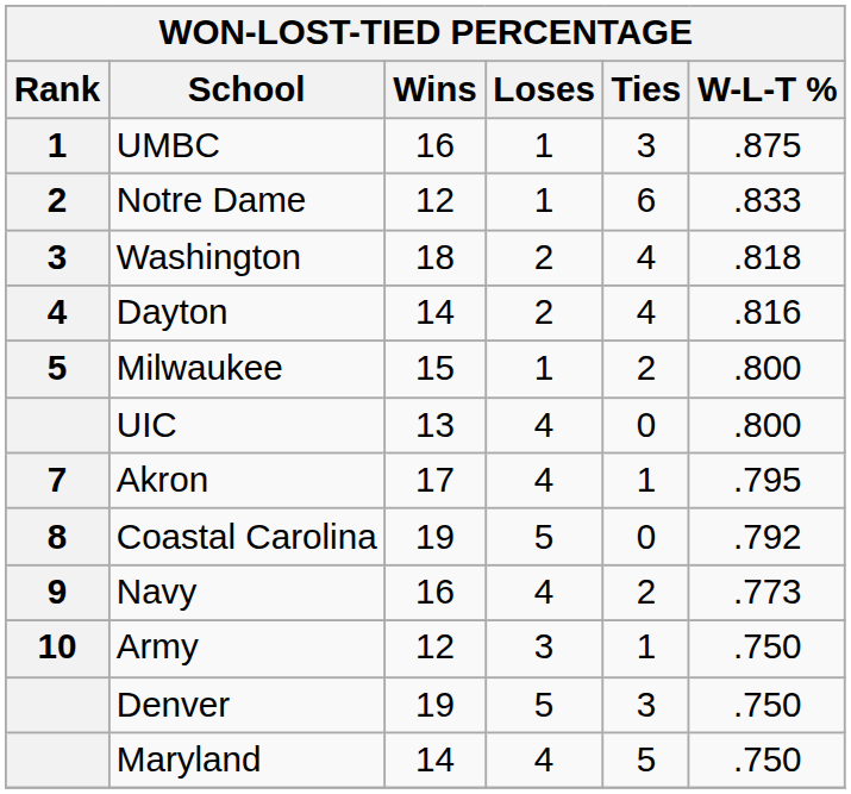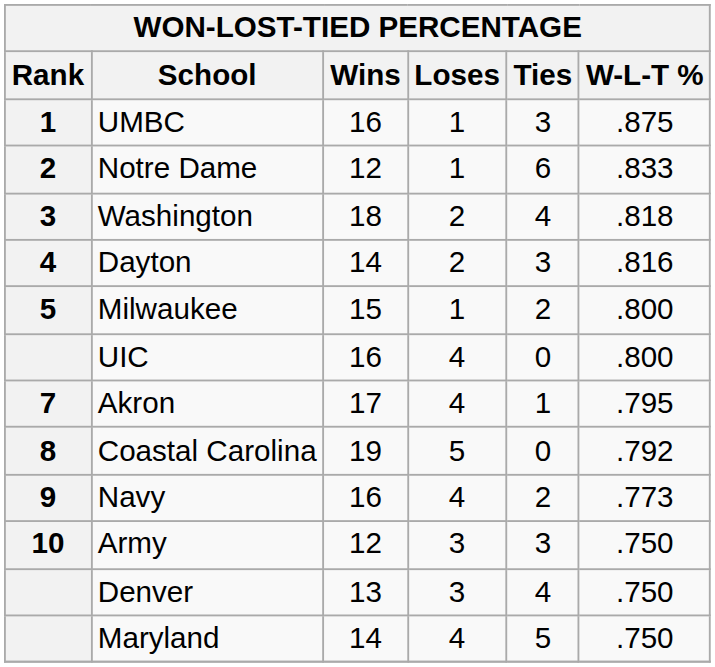 <table class="wikitable">
 <tr>
 <th colspan=7>WON-LOST-TIED PERCENTAGE</th>
 </tr>
 <tr>
 <th>Rank</th>
 <th>School</th>
 <th>Wins</th>
 <th>Loses</th>
 <th>Ties</th>
 <th>W-L-T %</th>
 </tr>
 <tr>
 <th>1</th>
 <td>UMBC</td>
 <td style="text-align:center;">16</td>
 <td style="text-align:center;">1</td>
 <td style="text-align:center;">3</td>
 <td style="text-align:center;">.875</td>
 </tr>
 <tr>
 <th>2</th>
 <td>Notre Dame</td>
 <td style="text-align:center;">12</td>
 <td style="text-align:center;">1</td>
 <td style="text-align:center;">6</td>
 <td style="text-align:center;">.833</td>
 </tr>
 <tr>
 <th>3</th>
 <td>Washington</td>
 <td style="text-align:center;">18</td>
 <td style="text-align:center;">2</td>
 <td style="text-align:center;">4</td>
 <td style="text-align:center;">.818</td>
 </tr>
 <tr>
 <th>4</th>
 <td>Dayton</td>
 <td style="text-align:center;">14</td>
 <td style="text-align:center;">2</td>
-<td style="text-align:center;">4</td>
+<td style="text-align:center;">3</td>
 <td style="text-align:center;">.816</td>
 </tr>
 <tr>
 <th>5</th>
 <td>Milwaukee</td>
 <td style="text-align:center;">15</td>
 <td style="text-align:center;">1</td>
 <td style="text-align:center;">2</td>
 <td style="text-align:center;">.800</td>
 </tr>
 <tr>
 <th></th>
 <td>UIC</td>
-<td style="text-align:center;">13</td>
+<td style="text-align:center;">16</td>
 <td style="text-align:center;">4</td>
 <td style="text-align:center;">0</td>
 <td style="text-align:center;">.800</td>
 </tr>
 <tr>
 <th>7</th>
 <td>Akron</td>
 <td style="text-align:center;">17</td>
 <td style="text-align:center;">4</td>
 <td style="text-align:center;">1</td>
 <td style="text-align:center;">.795</td>
 </tr>
 <tr>
 <th>8</th>
 <td>Coastal Carolina</td>
 <td style="text-align:center;">19</td>
 <td style="text-align:center;">5</td>
 <td style="text-align:center;">0</td>
 <td style="text-align:center;">.792</td>
 </tr>
 <tr>
 <th>9</th>
 <td>Navy</td>
 <td style="text-align:center;">16</td>
 <td style="text-align:center;">4</td>
 <td style="text-align:center;">2</td>
 <td style="text-align:center;">.773</td>
 </tr>
 <tr>
 <th>10</th>
 <td>Army</td>
 <td style="text-align:center;">12</td>
 <td style="text-align:center;">3</td>
-<td style="text-align:center;">1</td>
+<td style="text-align:center;">3</td>
 <td style="text-align:center;">.750</td>
 </tr>
 <tr>
 <th></th>
 <td>Denver</td>
-<td style="text-align:center;">19</td>
-<td style="text-align:center;">5</td>
+<td style="text-align:center;">13</td>
 <td style="text-align:center;">3</td>
+<td style="text-align:center;">4</td>
 <td style="text-align:center;">.750</td>
 </tr>
 <tr>
 <th></th>
 <td>Maryland</td>
 <td style="text-align:center;">14</td>
 <td style="text-align:center;">4</td>
 <td style="text-align:center;">5</td>
 <td style="text-align:center;">.750</td>
 </tr>
 <tr>
 </tr>
 </table>
